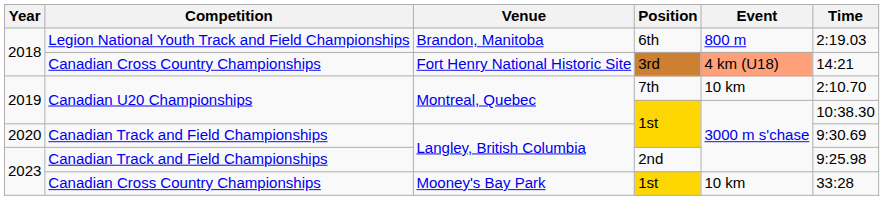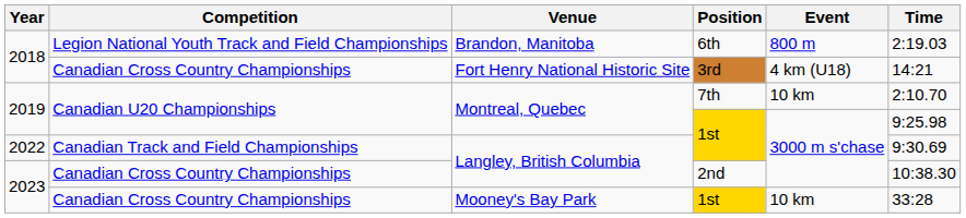 <table class="wikitable">
 <tr>
 <th>Year</th>
 <th>Competition</th>
 <th>Venue</th>
 <th>Position</th>
 <th>Event</th>
 <th>Time</th>
 </tr>
 <tr>
 <td rowspan="2">2018</td>
 <td><a href='#'>Legion National Youth Track and Field Championships</a></td>
 <td><a href='#'>Brandon, Manitoba</a></td>
 <td>6th</td>
 <td><a href='#'>800 m</a></td>
 <td>2:19.03</td>
 </tr>
 <tr>
 <td><a href='#'>Canadian Cross Country Championships</a></td>
 <td><a href='#'>Fort Henry National Historic Site</a></td>
 <td bgcolor=#CD7F32>3rd</td>
-<td style="background: lightsalmon;">4 km (U18)</td>
+<td>4 km (U18)</td>
 <td>14:21</td>
 </tr>
 <tr>
 <td rowspan="2">2019</td>
 <td rowspan="2"><a href='#'>Canadian U20 Championships</a></td>
 <td rowspan="2"><a href='#'>Montreal, Quebec</a></td>
 <td>7th</td>
 <td>10 km</td>
 <td>2:10.70</td>
 </tr>
 <tr>
 <td rowspan="2" bgcolor=gold>1st</td>
 <td rowspan="3"><a href='#'>3000 m s'chase</a></td>
-<td>10:38.30</td>
+<td>9:25.98</td>
 </tr>
 <tr>
-<td>2020</td>
+<td>2022</td>
 <td><a href='#'>Canadian Track and Field Championships</a></td>
 <td rowspan="2"><a href='#'>Langley, British Columbia</a></td>
 <td>9:30.69</td>
 </tr>
 <tr>
 <td rowspan="2">2023</td>
-<td><a href='#'>Canadian Track and Field Championships</a></td>
+<td><a href='#'>Canadian Cross Country Championships</a></td>
 <td>2nd</td>
-<td>9:25.98</td>
+<td>10:38.30</td>
 </tr>
 <tr>
 <td><a href='#'>Canadian Cross Country Championships</a></td>
 <td><a href='#'>Mooney's Bay Park</a></td>
 <td bgcolor=gold>1st</td>
 <td>10 km</td>
 <td>33:28</td>
 </tr>
 </table>
